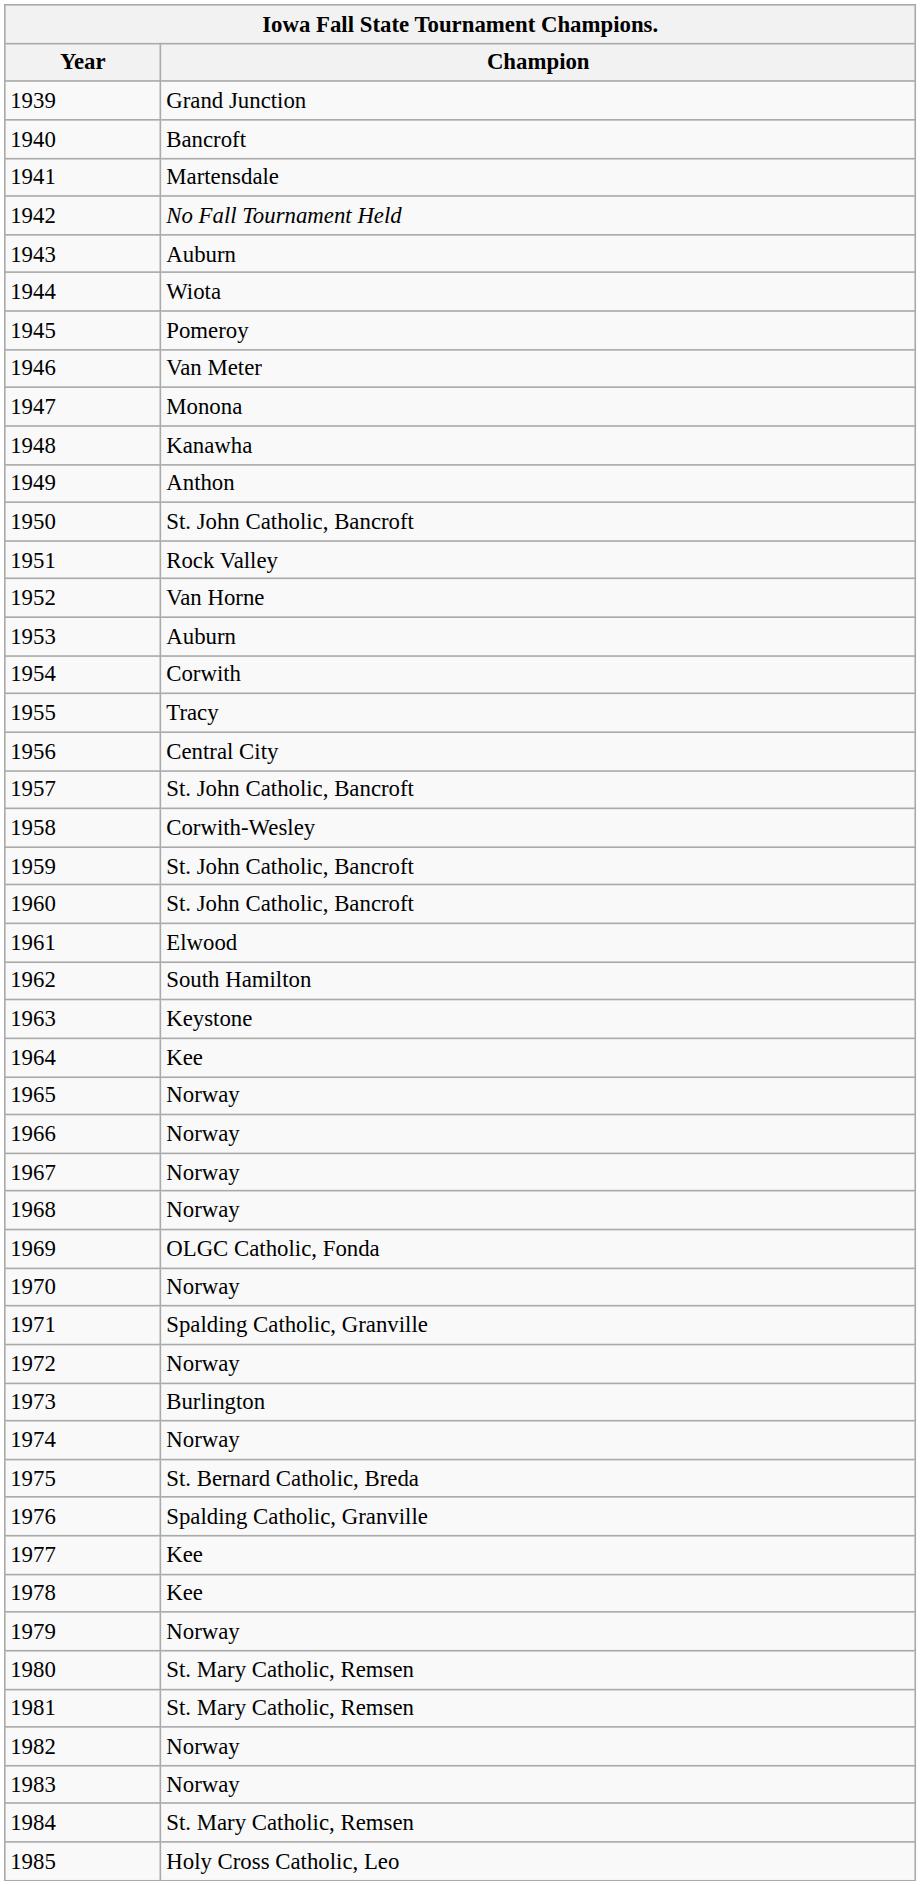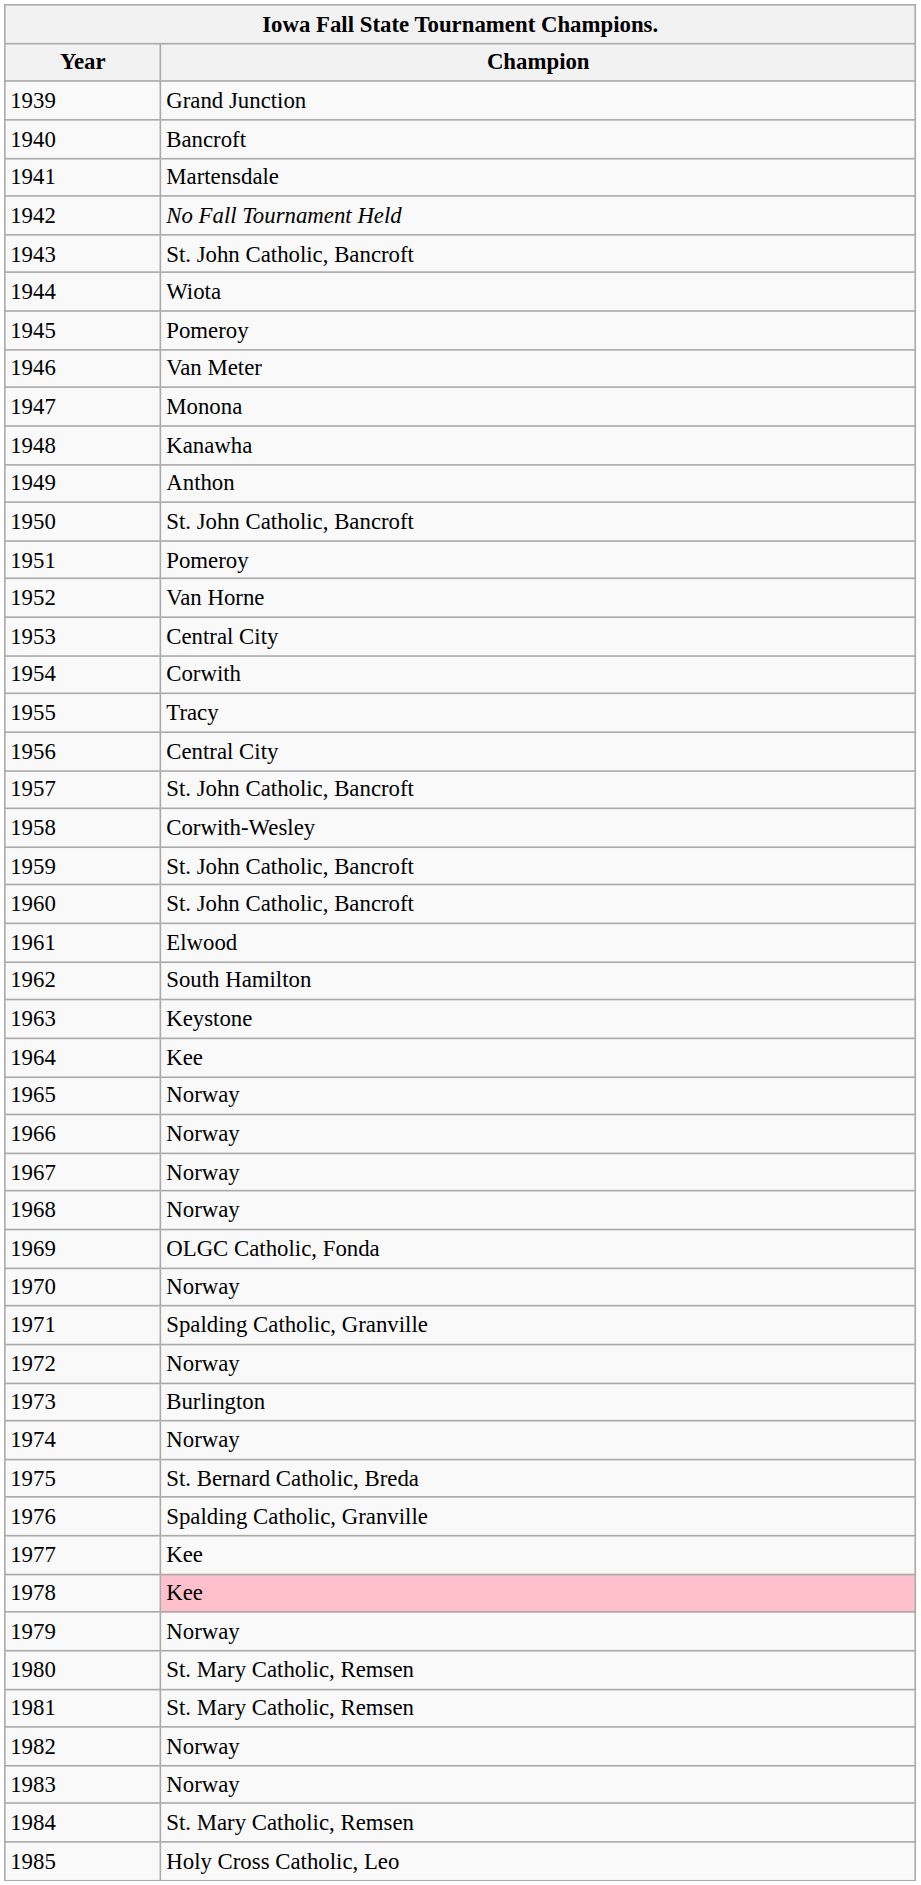 <table class="wikitable collapsible collapsed" style="font-size:88%; min-width:40em">
 <tr>
 <th colspan=2>Iowa Fall State Tournament Champions.</th>
 </tr>
 <tr>
 <th>Year</th>
 <th>Champion</th>
 </tr>
 <tr>
 <td>1939</td>
 <td>Grand Junction</td>
 </tr>
 <tr>
 <td>1940</td>
 <td>Bancroft</td>
 </tr>
 <tr>
 <td>1941</td>
 <td>Martensdale</td>
 </tr>
 <tr>
 <td>1942</td>
 <td><em>No Fall Tournament Held</em></td>
 </tr>
 <tr>
 <td>1943</td>
-<td>Auburn</td>
+<td>St. John Catholic, Bancroft</td>
 </tr>
 <tr>
 <td>1944</td>
 <td>Wiota</td>
 </tr>
 <tr>
 <td>1945</td>
 <td>Pomeroy</td>
 </tr>
 <tr>
 <td>1946</td>
 <td>Van Meter</td>
 </tr>
 <tr>
 <td>1947</td>
 <td>Monona</td>
 </tr>
 <tr>
 <td>1948</td>
 <td>Kanawha</td>
 </tr>
 <tr>
 <td>1949</td>
 <td>Anthon</td>
 </tr>
 <tr>
 <td>1950</td>
 <td>St. John Catholic, Bancroft</td>
 </tr>
 <tr>
 <td>1951</td>
-<td>Rock Valley</td>
+<td>Pomeroy</td>
 </tr>
 <tr>
 <td>1952</td>
 <td>Van Horne</td>
 </tr>
 <tr>
 <td>1953</td>
-<td>Auburn</td>
+<td>Central City</td>
 </tr>
 <tr>
 <td>1954</td>
 <td>Corwith</td>
 </tr>
 <tr>
 <td>1955</td>
 <td>Tracy</td>
 </tr>
 <tr>
 <td>1956</td>
 <td>Central City</td>
 </tr>
 <tr>
 <td>1957</td>
 <td>St. John Catholic, Bancroft</td>
 </tr>
 <tr>
 <td>1958</td>
 <td>Corwith-Wesley</td>
 </tr>
 <tr>
 <td>1959</td>
 <td>St. John Catholic, Bancroft</td>
 </tr>
 <tr>
 <td>1960</td>
 <td>St. John Catholic, Bancroft</td>
 </tr>
 <tr>
 <td>1961</td>
 <td>Elwood</td>
 </tr>
 <tr>
 <td>1962</td>
 <td>South Hamilton</td>
 </tr>
 <tr>
 <td>1963</td>
 <td>Keystone</td>
 </tr>
 <tr>
 <td>1964</td>
 <td>Kee</td>
 </tr>
 <tr>
 <td>1965</td>
 <td>Norway</td>
 </tr>
 <tr>
 <td>1966</td>
 <td>Norway</td>
 </tr>
 <tr>
 <td>1967</td>
 <td>Norway</td>
 </tr>
 <tr>
 <td>1968</td>
 <td>Norway</td>
 </tr>
 <tr>
 <td>1969</td>
 <td>OLGC Catholic, Fonda</td>
 </tr>
 <tr>
 <td>1970</td>
 <td>Norway</td>
 </tr>
 <tr>
 <td>1971</td>
 <td>Spalding Catholic, Granville</td>
 </tr>
 <tr>
 <td>1972</td>
 <td>Norway</td>
 </tr>
 <tr>
 <td>1973</td>
 <td>Burlington</td>
 </tr>
 <tr>
 <td>1974</td>
 <td>Norway</td>
 </tr>
 <tr>
 <td>1975</td>
 <td>St. Bernard Catholic, Breda</td>
 </tr>
 <tr>
 <td>1976</td>
 <td>Spalding Catholic, Granville</td>
 </tr>
 <tr>
 <td>1977</td>
 <td>Kee</td>
 </tr>
 <tr>
 <td>1978</td>
-<td>Kee</td>
+<td style="background: pink;">Kee</td>
 </tr>
 <tr>
 <td>1979</td>
 <td>Norway</td>
 </tr>
 <tr>
 <td>1980</td>
 <td>St. Mary Catholic, Remsen</td>
 </tr>
 <tr>
 <td>1981</td>
 <td>St. Mary Catholic, Remsen</td>
 </tr>
 <tr>
 <td>1982</td>
 <td>Norway</td>
 </tr>
 <tr>
 <td>1983</td>
 <td>Norway</td>
 </tr>
 <tr>
 <td>1984</td>
 <td>St. Mary Catholic, Remsen</td>
 </tr>
 <tr>
 <td>1985</td>
 <td>Holy Cross Catholic, Leo</td>
 </tr>
 </table>
